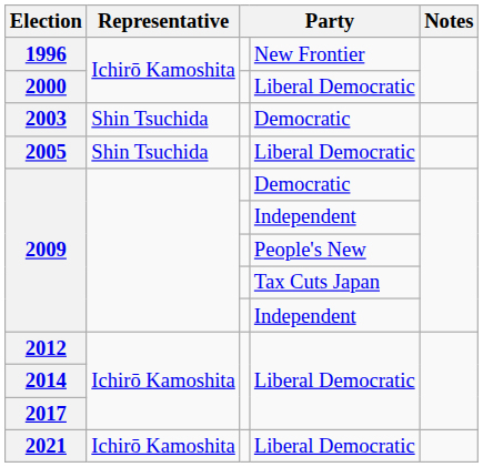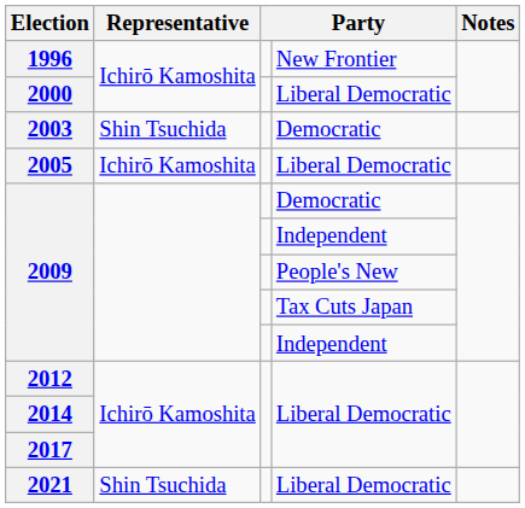 <table class=wikitable>
 <tr valign=bottom>
 <th>Election</th>
 <th>Representative</th>
 <th colspan="2">Party</th>
 <th>Notes</th>
 </tr>
 <tr>
 <th><a href='#'>1996</a></th>
 <td rowspan="2"><a href='#'>Ichirō Kamoshita</a></td>
 <td bgcolor=></td>
 <td><a href='#'>New Frontier</a></td>
 <td rowspan="2"></td>
 </tr>
 <tr>
 <th><a href='#'>2000</a></th>
 <td bgcolor=></td>
 <td><a href='#'>Liberal Democratic</a></td>
 </tr>
 <tr>
 <th><a href='#'>2003</a></th>
 <td><a href='#'>Shin Tsuchida</a></td>
 <td bgcolor=></td>
 <td><a href='#'>Democratic</a></td>
 <td></td>
 </tr>
 <tr>
 <th><a href='#'>2005</a></th>
-<td><a href='#'>Shin Tsuchida</a></td>
+<td><a href='#'>Ichirō Kamoshita</a></td>
 <td bgcolor=></td>
 <td><a href='#'>Liberal Democratic</a></td>
 <td></td>
 </tr>
 <tr>
 <th rowspan="5"><a href='#'>2009</a></th>
 <td rowspan="5"></td>
 <td bgcolor=></td>
 <td><a href='#'>Democratic</a></td>
 <td rowspan="5"></td>
 </tr>
 <tr>
 <td bgcolor=></td>
 <td><a href='#'>Independent</a></td>
 </tr>
 <tr>
 <td bgcolor=></td>
 <td><a href='#'>People's New</a></td>
 </tr>
 <tr>
 <td bgcolor=></td>
 <td><a href='#'>Tax Cuts Japan</a></td>
 </tr>
 <tr>
 <td bgcolor=></td>
 <td><a href='#'>Independent</a></td>
 </tr>
 <tr>
 <th><a href='#'>2012</a></th>
 <td rowspan="3"><a href='#'>Ichirō Kamoshita</a></td>
 <td rowspan="3" bgcolor=></td>
 <td rowspan="3"><a href='#'>Liberal Democratic</a></td>
 <td rowspan="3"></td>
 </tr>
 <tr>
 <th><a href='#'>2014</a></th>
 </tr>
 <tr>
 <th><a href='#'>2017</a></th>
 </tr>
 <tr>
 <th><a href='#'>2021</a></th>
-<td><a href='#'>Ichirō Kamoshita</a></td>
+<td><a href='#'>Shin Tsuchida</a></td>
 <td bgcolor=></td>
 <td><a href='#'>Liberal Democratic</a></td>
 <td></td>
 </tr>
 </table>
